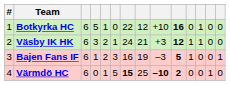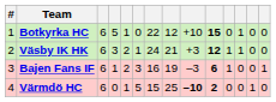 <table class="wikitable sortable">
 <tr>
 <th>#</th>
 <th>Team</th>
 <th></th>
 <th></th>
 <th></th>
 <th></th>
 <th></th>
 <th></th>
 <th></th>
 <th></th>
 <th></th>
 <th></th>
 <th></th>
 <th></th>
 </tr>
 <tr style="background: #D0F0C0;">
 <td>1</td>
 <td> <strong><a href='#'>Botkyrka HC</a></strong></td>
 <td style="text-align: center;">6</td>
 <td style="text-align: center;">5</td>
 <td style="text-align: center;">1</td>
 <td style="text-align: center;">0</td>
 <td style="text-align: center;">22</td>
 <td style="text-align: center;">12</td>
 <td style="text-align: center;">+10</td>
-<td style="text-align: center;"><strong>16</strong></td>
+<td style="text-align: center;"><strong>15</strong></td>
 <td style="text-align: center;">0</td>
 <td style="text-align: center;">1</td>
 <td style="text-align: center;">0</td>
 <td style="text-align: center;">0</td>
 </tr>
 <tr style="background: #D0F0C0;">
 <td>2</td>
 <td> <strong><a href='#'>Väsby IK HK</a></strong></td>
 <td style="text-align: center;">6</td>
 <td style="text-align: center;">3</td>
 <td style="text-align: center;">2</td>
 <td style="text-align: center;">1</td>
 <td style="text-align: center;">24</td>
 <td style="text-align: center;">21</td>
 <td style="text-align: center;">+3</td>
 <td style="text-align: center;"><strong>12</strong></td>
 <td style="text-align: center;">1</td>
 <td style="text-align: center;">1</td>
 <td style="text-align: center;">0</td>
 <td style="text-align: center;">0</td>
 </tr>
 <tr style="background: #FFCCCC;">
 <td>3</td>
 <td><strong><a href='#'>Bajen Fans IF</a></strong></td>
 <td style="text-align: center;">6</td>
 <td style="text-align: center;">1</td>
 <td style="text-align: center;">2</td>
 <td style="text-align: center;">3</td>
 <td style="text-align: center;">16</td>
 <td style="text-align: center;">19</td>
 <td style="text-align: center;">–3</td>
-<td style="text-align: center;"><strong>5</strong></td>
+<td style="text-align: center;"><strong>6</strong></td>
 <td style="text-align: center;">1</td>
 <td style="text-align: center;">0</td>
 <td style="text-align: center;">0</td>
 <td style="text-align: center;">1</td>
 </tr>
 <tr style="background: #FFCCCC;">
 <td>4</td>
 <td> <strong><a href='#'>Värmdö HC</a></strong></td>
 <td style="text-align: center;">6</td>
 <td style="text-align: center;">0</td>
 <td style="text-align: center;">1</td>
 <td style="text-align: center;">5</td>
-<td style="text-align: center;"><strong>15</strong></td>
+<td style="text-align: center;">15</td>
 <td style="text-align: center;">25</td>
 <td style="text-align: center;"><strong>–10</strong></td>
 <td style="text-align: center;"><strong>2</strong></td>
 <td style="text-align: center;">0</td>
 <td style="text-align: center;">0</td>
 <td style="text-align: center;">1</td>
 <td style="text-align: center;">0</td>
 </tr>
 </table>
